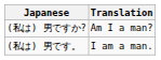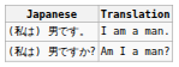 <table class="wikitable">
 <tr>
 <th>Japanese</th>
 <th>Translation</th>
 </tr>
 <tr>
+<td>(私は) 男です。</td>
+<td>I am a man.</td>
+</tr>
+<tr>
 <td>(私は) 男ですか?</td>
 <td>Am I a man?</td>
 </tr>
-<tr>
-<td>(私は) 男です。</td>
-<td>I am a man.</td>
-</tr>
 </table>
